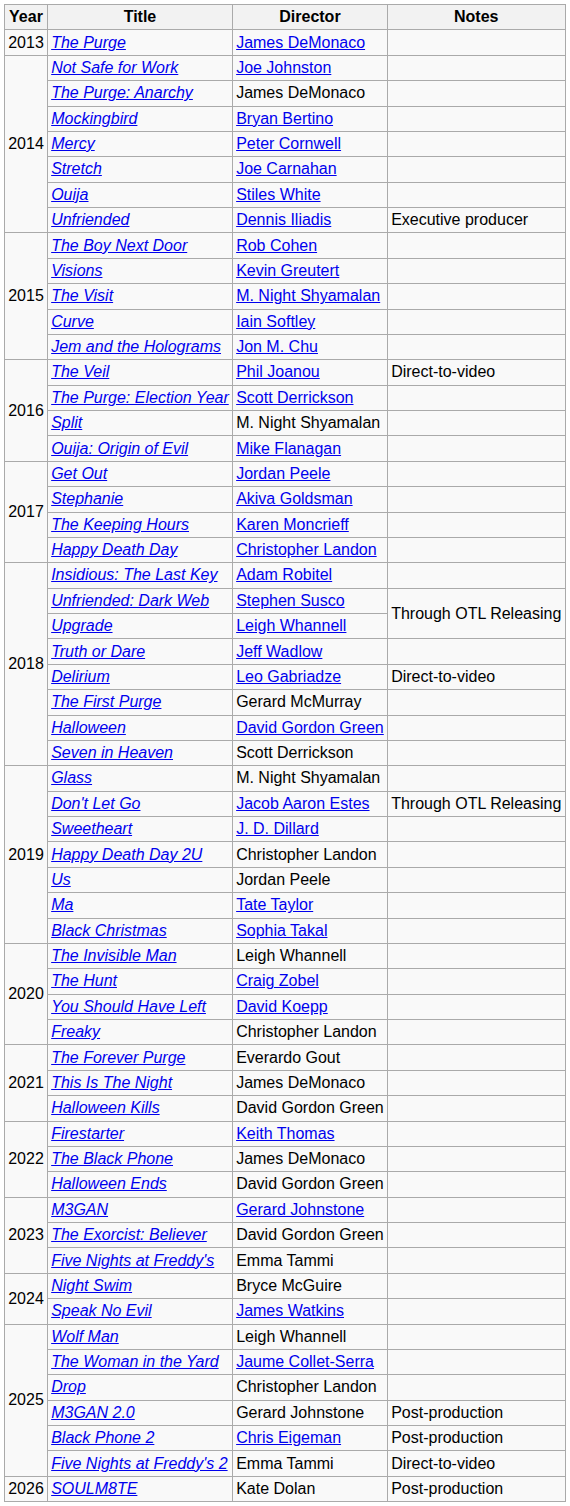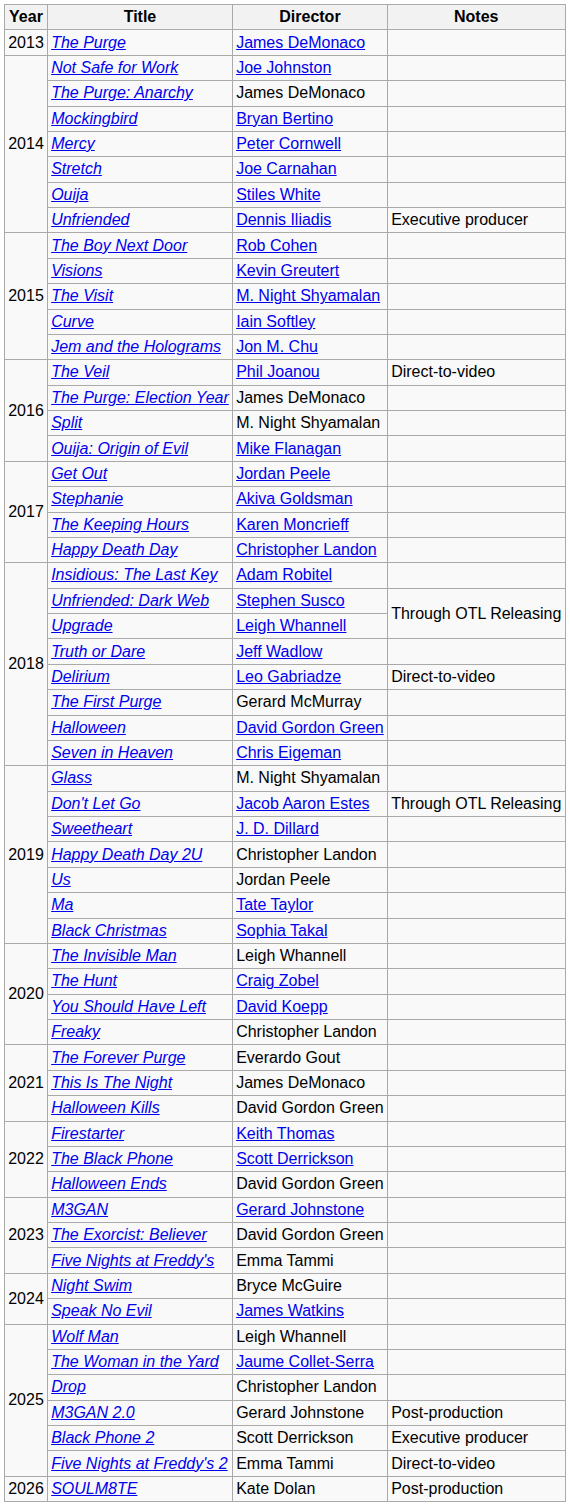 <table class="wikitable">
 <tr>
 <th>Year</th>
 <th>Title</th>
 <th>Director</th>
 <th>Notes</th>
 </tr>
 <tr>
 <td>2013</td>
 <td><em><a href='#'>The Purge</a></em></td>
 <td><a href='#'>James DeMonaco</a></td>
 <td></td>
 </tr>
 <tr>
 <td rowspan=7>2014</td>
 <td><em><a href='#'>Not Safe for Work</a></em></td>
 <td><a href='#'>Joe Johnston</a></td>
 <td></td>
 </tr>
 <tr>
 <td><em><a href='#'>The Purge: Anarchy</a></em></td>
 <td>James DeMonaco</td>
 <td></td>
 </tr>
 <tr>
 <td><em><a href='#'>Mockingbird</a></em></td>
 <td><a href='#'>Bryan Bertino</a></td>
 <td></td>
 </tr>
 <tr>
 <td><em><a href='#'>Mercy</a></em></td>
 <td><a href='#'>Peter Cornwell</a></td>
 <td></td>
 </tr>
 <tr>
 <td><em><a href='#'>Stretch</a></em></td>
 <td><a href='#'>Joe Carnahan</a></td>
 <td></td>
 </tr>
 <tr>
 <td><em><a href='#'>Ouija</a></em></td>
 <td><a href='#'>Stiles White</a></td>
 <td></td>
 </tr>
 <tr>
 <td><em><a href='#'>Unfriended</a></em></td>
 <td><a href='#'>Dennis Iliadis</a></td>
 <td>Executive producer</td>
 </tr>
 <tr>
 <td rowspan=5>2015</td>
 <td><em><a href='#'>The Boy Next Door</a></em></td>
 <td><a href='#'>Rob Cohen</a></td>
 <td></td>
 </tr>
 <tr>
 <td><em><a href='#'>Visions</a></em></td>
 <td><a href='#'>Kevin Greutert</a></td>
 <td></td>
 </tr>
 <tr>
 <td><em><a href='#'>The Visit</a></em></td>
 <td><a href='#'>M. Night Shyamalan</a></td>
 <td></td>
 </tr>
 <tr>
 <td><em><a href='#'>Curve</a></em></td>
 <td><a href='#'>Iain Softley</a></td>
 <td></td>
 </tr>
 <tr>
 <td><em><a href='#'>Jem and the Holograms</a></em></td>
 <td><a href='#'>Jon M. Chu</a></td>
 <td></td>
 </tr>
 <tr>
 <td rowspan=4>2016</td>
 <td><em><a href='#'>The Veil</a></em></td>
 <td><a href='#'>Phil Joanou</a></td>
 <td>Direct-to-video</td>
 </tr>
 <tr>
 <td><em><a href='#'>The Purge: Election Year</a></em></td>
-<td><a href='#'>Scott Derrickson</a></td>
+<td>James DeMonaco</td>
 <td></td>
 </tr>
 <tr>
 <td><em><a href='#'>Split</a></em></td>
 <td>M. Night Shyamalan</td>
 <td></td>
 </tr>
 <tr>
 <td><em><a href='#'>Ouija: Origin of Evil</a></em></td>
 <td><a href='#'>Mike Flanagan</a></td>
 <td></td>
 </tr>
 <tr>
 <td rowspan=4>2017</td>
 <td><em><a href='#'>Get Out</a></em></td>
 <td><a href='#'>Jordan Peele</a></td>
 <td></td>
 </tr>
 <tr>
 <td><em><a href='#'>Stephanie</a></em></td>
 <td><a href='#'>Akiva Goldsman</a></td>
 <td></td>
 </tr>
 <tr>
 <td><em><a href='#'>The Keeping Hours</a></em></td>
 <td><a href='#'>Karen Moncrieff</a></td>
 <td></td>
 </tr>
 <tr>
 <td><em><a href='#'>Happy Death Day</a></em></td>
 <td><a href='#'>Christopher Landon</a></td>
 <td></td>
 </tr>
 <tr>
 <td rowspan=8>2018</td>
 <td><em><a href='#'>Insidious: The Last Key</a></em></td>
 <td><a href='#'>Adam Robitel</a></td>
 <td></td>
 </tr>
 <tr>
 <td><em><a href='#'>Unfriended: Dark Web</a></em></td>
 <td><a href='#'>Stephen Susco</a></td>
 <td rowspan=2>Through OTL Releasing</td>
 </tr>
 <tr>
 <td><em><a href='#'>Upgrade</a></em></td>
 <td><a href='#'>Leigh Whannell</a></td>
 </tr>
 <tr>
 <td><em><a href='#'>Truth or Dare</a></em></td>
 <td><a href='#'>Jeff Wadlow</a></td>
 <td></td>
 </tr>
 <tr>
 <td><em><a href='#'>Delirium</a></em></td>
 <td><a href='#'>Leo Gabriadze</a></td>
 <td>Direct-to-video</td>
 </tr>
 <tr>
 <td><em><a href='#'>The First Purge</a></em></td>
 <td>Gerard McMurray</td>
 <td></td>
 </tr>
 <tr>
 <td><em><a href='#'>Halloween</a></em></td>
 <td><a href='#'>David Gordon Green</a></td>
 <td></td>
 </tr>
 <tr>
 <td><em><a href='#'>Seven in Heaven</a></em></td>
-<td>Scott Derrickson</td>
+<td><a href='#'>Chris Eigeman</a></td>
 <td></td>
 </tr>
 <tr>
 <td rowspan=7>2019</td>
 <td><em><a href='#'>Glass</a></em></td>
 <td>M. Night Shyamalan</td>
 <td></td>
 </tr>
 <tr>
 <td><em><a href='#'>Don't Let Go</a></em></td>
 <td><a href='#'>Jacob Aaron Estes</a></td>
 <td>Through OTL Releasing</td>
 </tr>
 <tr>
 <td><em><a href='#'>Sweetheart</a></em></td>
 <td><a href='#'>J. D. Dillard</a></td>
 <td></td>
 </tr>
 <tr>
 <td><em><a href='#'>Happy Death Day 2U</a></em></td>
 <td>Christopher Landon</td>
 <td></td>
 </tr>
 <tr>
 <td><em><a href='#'>Us</a></em></td>
 <td>Jordan Peele</td>
 <td></td>
 </tr>
 <tr>
 <td><em><a href='#'>Ma</a></em></td>
 <td><a href='#'>Tate Taylor</a></td>
 <td></td>
 </tr>
 <tr>
 <td><em><a href='#'>Black Christmas</a></em></td>
 <td><a href='#'>Sophia Takal</a></td>
 <td></td>
 </tr>
 <tr>
 <td rowspan=4>2020</td>
 <td><em><a href='#'>The Invisible Man</a></em></td>
 <td>Leigh Whannell</td>
 <td></td>
 </tr>
 <tr>
 <td><em><a href='#'>The Hunt</a></em></td>
 <td><a href='#'>Craig Zobel</a></td>
 <td></td>
 </tr>
 <tr>
 <td><em><a href='#'>You Should Have Left</a></em></td>
 <td><a href='#'>David Koepp</a></td>
 <td></td>
 </tr>
 <tr>
 <td><em><a href='#'>Freaky</a></em></td>
 <td>Christopher Landon</td>
 <td></td>
 </tr>
 <tr>
 <td rowspan=3>2021</td>
 <td><em><a href='#'>The Forever Purge</a></em></td>
 <td>Everardo Gout</td>
 <td></td>
 </tr>
 <tr>
 <td><em><a href='#'>This Is The Night</a></em></td>
 <td>James DeMonaco</td>
 <td></td>
 </tr>
 <tr>
 <td><em><a href='#'>Halloween Kills</a></em></td>
 <td>David Gordon Green</td>
 <td></td>
 </tr>
 <tr>
 <td rowspan=3>2022</td>
 <td><em><a href='#'>Firestarter</a></em></td>
 <td><a href='#'>Keith Thomas</a></td>
 <td></td>
 </tr>
 <tr>
 <td><em><a href='#'>The Black Phone</a></em></td>
-<td>James DeMonaco</td>
+<td><a href='#'>Scott Derrickson</a></td>
 <td></td>
 </tr>
 <tr>
 <td><em><a href='#'>Halloween Ends</a></em></td>
 <td>David Gordon Green</td>
 <td></td>
 </tr>
 <tr>
 <td rowspan=3>2023</td>
 <td><em><a href='#'>M3GAN</a></em></td>
 <td><a href='#'>Gerard Johnstone</a></td>
 <td></td>
 </tr>
 <tr>
 <td><em><a href='#'>The Exorcist: Believer</a></em></td>
 <td>David Gordon Green</td>
 <td></td>
 </tr>
 <tr>
 <td><em><a href='#'>Five Nights at Freddy's</a></em></td>
 <td>Emma Tammi</td>
 <td></td>
 </tr>
 <tr>
 <td rowspan="2">2024</td>
 <td><em><a href='#'>Night Swim</a></em></td>
 <td>Bryce McGuire</td>
 <td></td>
 </tr>
 <tr>
 <td><em><a href='#'>Speak No Evil</a></em></td>
 <td><a href='#'>James Watkins</a></td>
 <td></td>
 </tr>
 <tr>
 <td rowspan="6">2025</td>
 <td><em><a href='#'>Wolf Man</a></em></td>
 <td>Leigh Whannell</td>
 <td></td>
 </tr>
 <tr>
 <td><em><a href='#'>The Woman in the Yard</a></em></td>
 <td><a href='#'>Jaume Collet-Serra</a></td>
 <td></td>
 </tr>
 <tr>
 <td><em><a href='#'>Drop</a></em></td>
 <td>Christopher Landon</td>
 <td></td>
 </tr>
 <tr>
 <td><em><a href='#'>M3GAN 2.0</a></em></td>
 <td>Gerard Johnstone</td>
 <td>Post-production</td>
 </tr>
 <tr>
 <td><em><a href='#'>Black Phone 2</a></em></td>
-<td><a href='#'>Chris Eigeman</a></td>
-<td>Post-production</td>
+<td>Scott Derrickson</td>
+<td>Executive producer</td>
 </tr>
 <tr>
 <td><em><a href='#'>Five Nights at Freddy's 2</a></em></td>
 <td>Emma Tammi</td>
 <td>Direct-to-video</td>
 </tr>
 <tr>
 <td>2026</td>
 <td><em><a href='#'>SOULM8TE</a></em></td>
 <td>Kate Dolan</td>
 <td>Post-production</td>
 </tr>
 </table>
